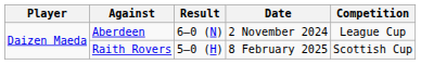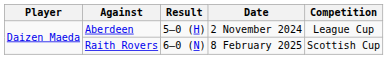 <table class="wikitable sortable">
 <tr>
 <th>Player</th>
 <th>Against</th>
 <th>Result</th>
 <th>Date</th>
 <th>Competition</th>
 </tr>
 <tr>
 <td rowspan="2"> <a href='#'>Daizen Maeda</a></td>
 <td> <a href='#'>Aberdeen</a></td>
-<td align=center>6–0 (<a href='#'>N</a>)</td>
+<td align=center>5–0 (<a href='#'>H</a>)</td>
 <td align=center>2 November 2024</td>
 <td align=center>League Cup</td>
 </tr>
 <tr>
 <td> <a href='#'>Raith Rovers</a></td>
-<td align=center>5–0 (<a href='#'>H</a>)</td>
+<td align=center>6–0 (<a href='#'>N</a>)</td>
 <td align=center>8 February 2025</td>
 <td align=center>Scottish Cup</td>
 </tr>
 </table>
